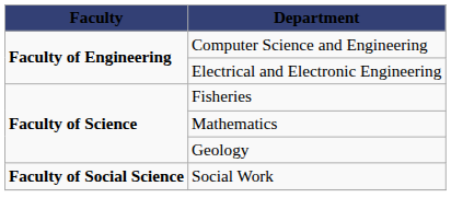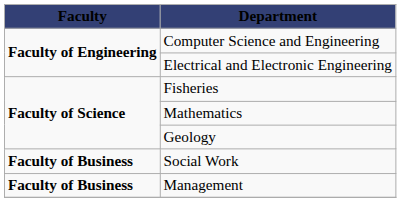 <table class="wikitable">
 <tr>
 <th style="background: #334075"><span>Faculty</span></th>
 <th style="background: #334075"><span>Department</span></th>
 </tr>
 <tr>
 <td rowspan="2"><strong>Faculty of Engineering</strong></td>
 <td>Computer Science and Engineering</td>
 </tr>
 <tr>
 <td>Electrical and Electronic Engineering</td>
 </tr>
 <tr>
 <td rowspan="3"><strong>Faculty of Science</strong></td>
 <td>Fisheries</td>
 </tr>
 <tr>
 <td>Mathematics</td>
 </tr>
 <tr>
 <td>Geology</td>
 </tr>
 <tr>
-<td><strong>Faculty of Social Science</strong></td>
+<td><strong>Faculty of Business</strong></td>
 <td>Social Work</td>
+</tr>
+<tr>
+<td><strong>Faculty of Business</strong></td>
+<td>Management</td>
 </tr>
 <tr>
 </tr>
 </table>
